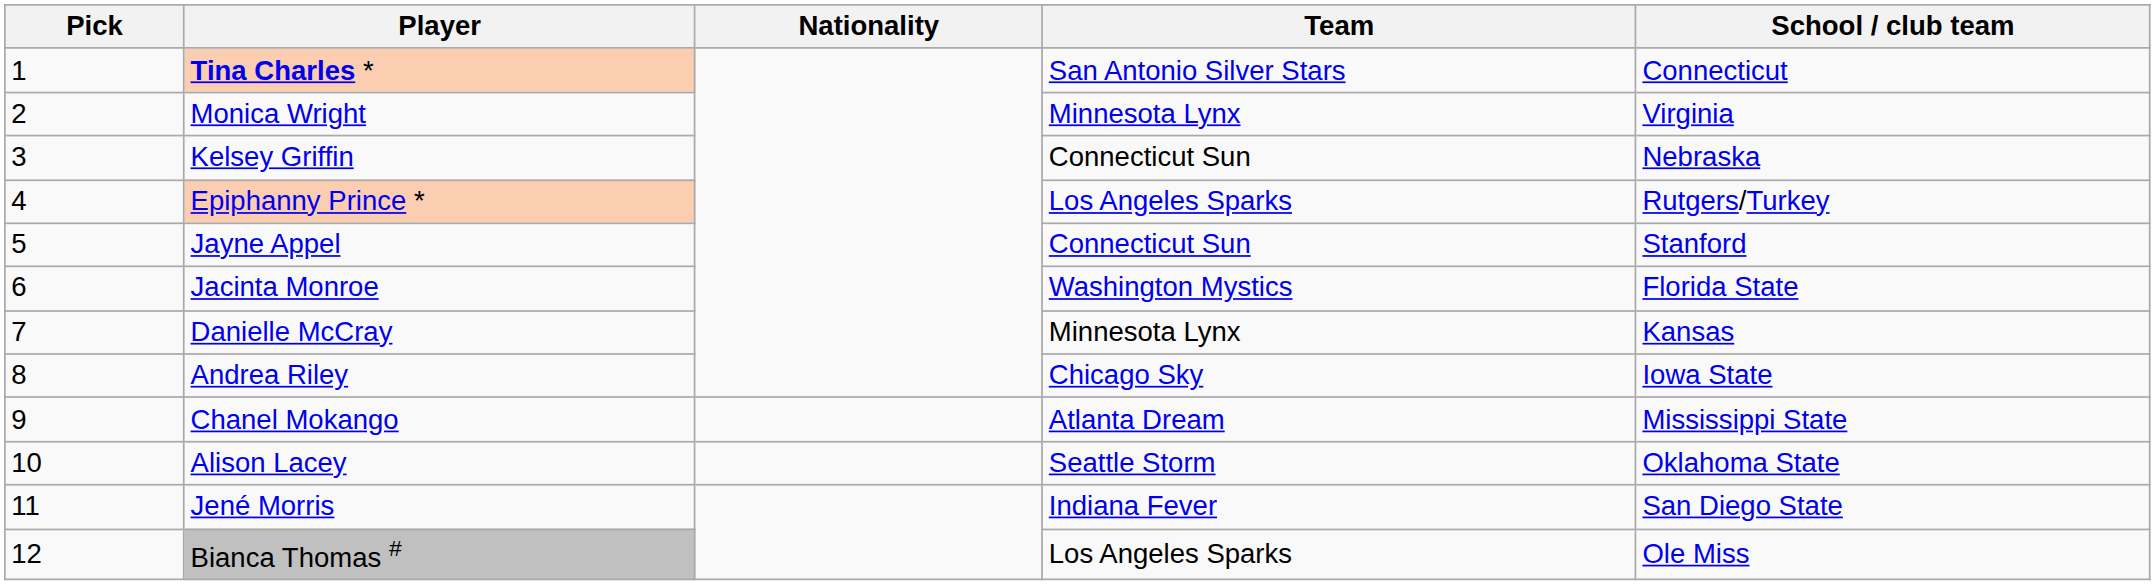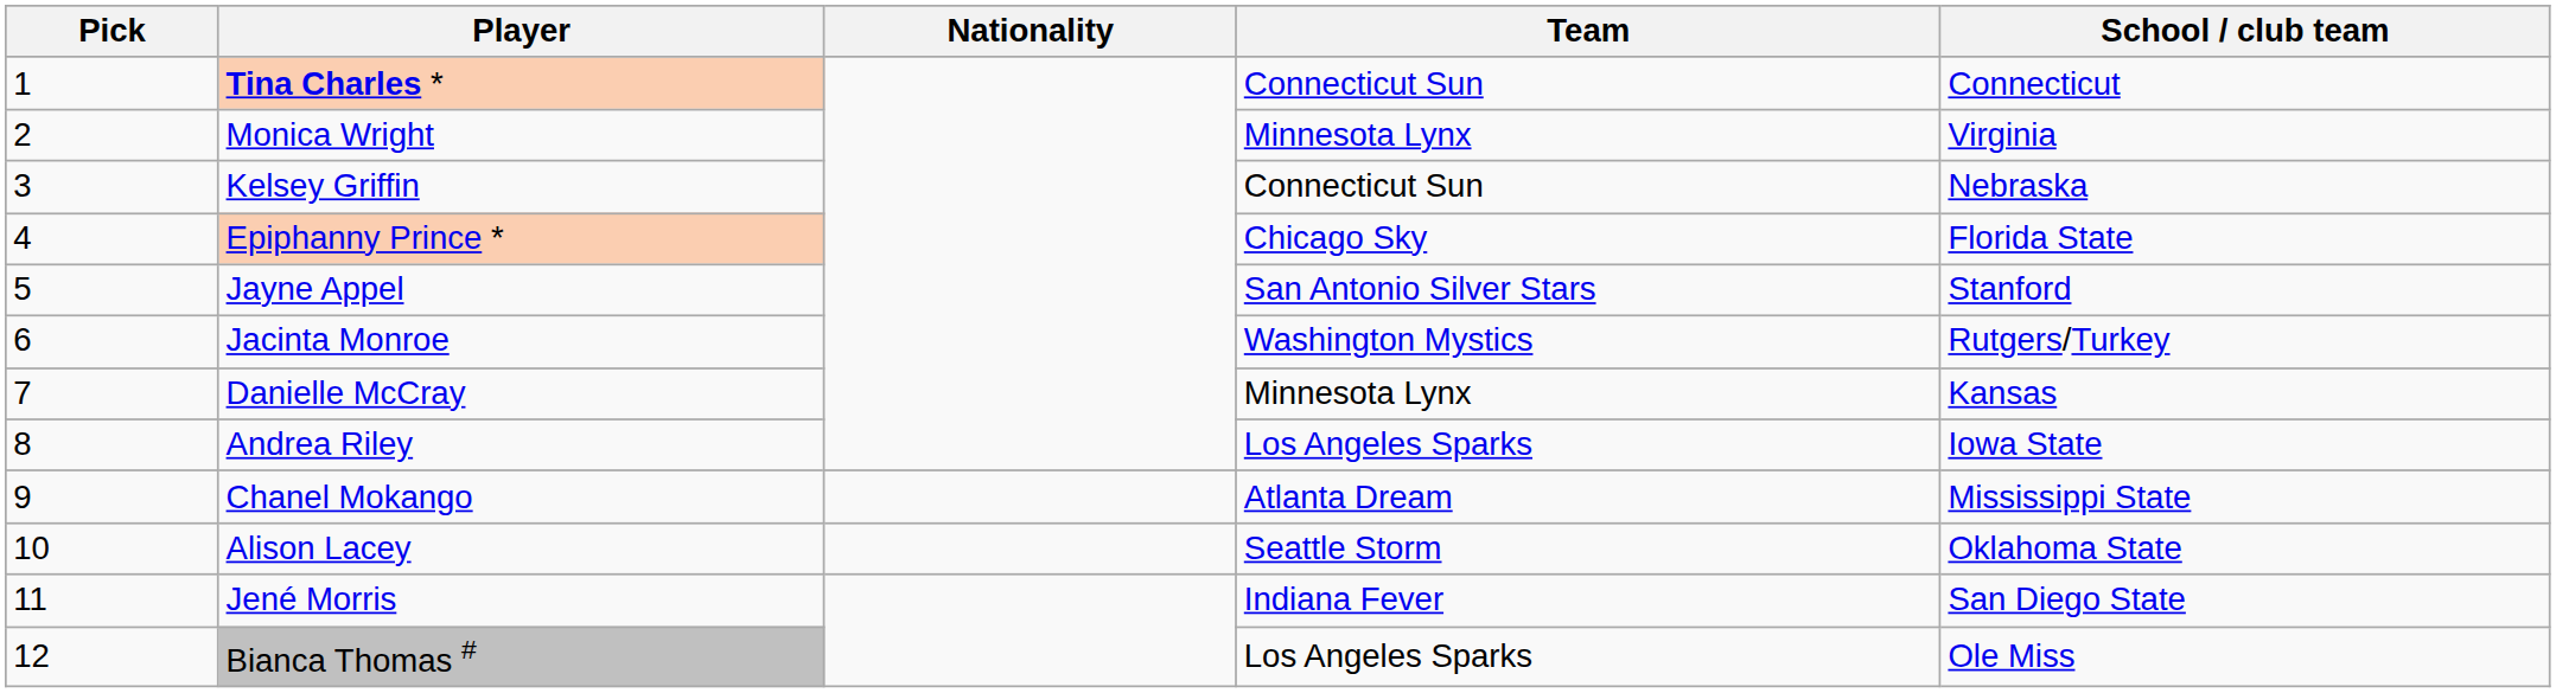 <table class="wikitable sortable">
 <tr>
 <th width=100>Pick</th>
 <th width=300>Player</th>
 <th width=200>Nationality</th>
 <th width=350>Team</th>
 <th width=300>School / club team</th>
 </tr>
 <tr>
 <td>1</td>
 <td style="background-color:#FBCEB1"><strong><a href='#'>Tina Charles</a></strong> *</td>
 <td rowspan=8></td>
-<td><a href='#'>San Antonio Silver Stars</a></td>
+<td><a href='#'>Connecticut Sun</a> </td>
 <td><a href='#'>Connecticut</a></td>
 </tr>
 <tr>
 <td>2</td>
 <td><a href='#'>Monica Wright</a></td>
 <td><a href='#'>Minnesota Lynx</a> </td>
 <td><a href='#'>Virginia</a></td>
 </tr>
 <tr>
 <td>3</td>
 <td><a href='#'>Kelsey Griffin</a> </td>
 <td>Connecticut Sun </td>
 <td><a href='#'>Nebraska</a></td>
 </tr>
 <tr>
 <td>4</td>
 <td style="background-color:#FBCEB1"><a href='#'>Epiphanny Prince</a> *</td>
-<td><a href='#'>Los Angeles Sparks</a></td>
-<td><a href='#'>Rutgers</a>/<a href='#'>Turkey</a></td>
+<td><a href='#'>Chicago Sky</a></td>
+<td><a href='#'>Florida State</a></td>
 </tr>
 <tr>
 <td>5</td>
 <td><a href='#'>Jayne Appel</a></td>
-<td><a href='#'>Connecticut Sun</a> </td>
+<td><a href='#'>San Antonio Silver Stars</a></td>
 <td><a href='#'>Stanford</a></td>
 </tr>
 <tr>
 <td>6</td>
 <td><a href='#'>Jacinta Monroe</a></td>
 <td><a href='#'>Washington Mystics</a></td>
-<td><a href='#'>Florida State</a></td>
+<td><a href='#'>Rutgers</a>/<a href='#'>Turkey</a></td>
 </tr>
 <tr>
 <td>7</td>
 <td><a href='#'>Danielle McCray</a></td>
 <td>Minnesota Lynx</td>
 <td><a href='#'>Kansas</a></td>
 </tr>
 <tr>
 <td>8</td>
 <td><a href='#'>Andrea Riley</a></td>
-<td><a href='#'>Chicago Sky</a></td>
+<td><a href='#'>Los Angeles Sparks</a></td>
 <td><a href='#'>Iowa State</a></td>
 </tr>
 <tr>
 <td>9</td>
 <td><a href='#'>Chanel Mokango</a></td>
 <td></td>
 <td><a href='#'>Atlanta Dream</a></td>
 <td><a href='#'>Mississippi State</a></td>
 </tr>
 <tr>
 <td>10</td>
 <td><a href='#'>Alison Lacey</a></td>
 <td></td>
 <td><a href='#'>Seattle Storm</a></td>
 <td><a href='#'>Oklahoma State</a></td>
 </tr>
 <tr>
 <td>11</td>
 <td><a href='#'>Jené Morris</a></td>
 <td rowspan=2></td>
 <td><a href='#'>Indiana Fever</a></td>
 <td><a href='#'>San Diego State</a></td>
 </tr>
 <tr>
 <td>12</td>
 <td bgcolor=#C0C0C0>Bianca Thomas <sup>#</sup></td>
 <td>Los Angeles Sparks </td>
 <td><a href='#'>Ole Miss</a></td>
 </tr>
 </table>
